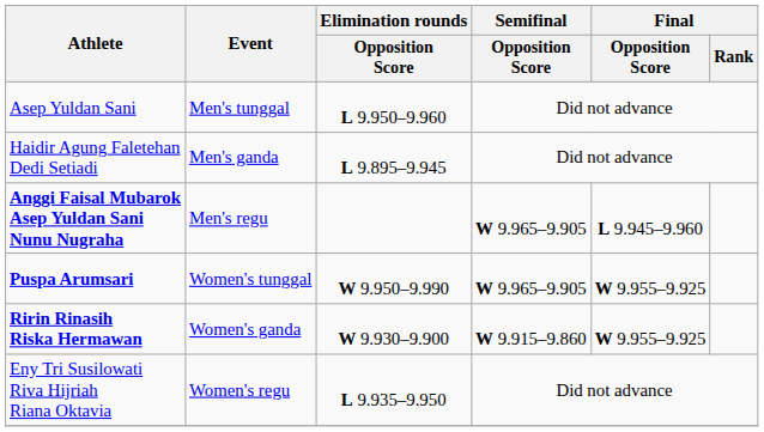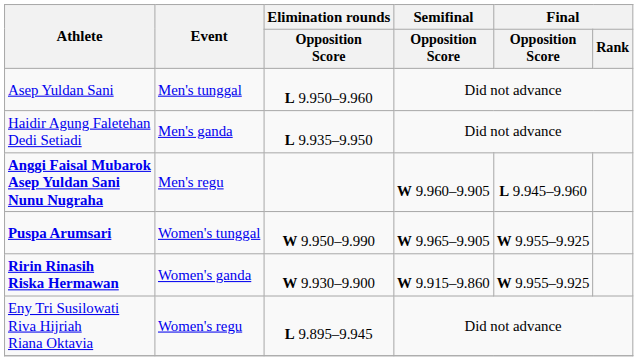 <table class=wikitable style="font-size:90%; text-align:center">
 <tr>
 <th rowspan="2">Athlete</th>
 <th rowspan="2">Event</th>
 <th>Elimination rounds</th>
 <th>Semifinal</th>
 <th colspan="2">Final</th>
 </tr>
 <tr style="font-size:95%", align="center">
 <th>Opposition<br>Score</th>
 <th>Opposition<br>Score</th>
 <th>Opposition<br>Score</th>
 <th>Rank</th>
 </tr>
 <tr align="center">
 <td align=left><a href='#'>Asep Yuldan Sani</a></td>
 <td align=left><a href='#'>Men's tunggal</a></td>
 <td><br><strong>L</strong> 9.950–9.960</td>
 <td colspan="3">Did not advance</td>
 </tr>
 <tr>
 <td align=left><a href='#'>Haidir Agung Faletehan</a><br><a href='#'>Dedi Setiadi</a></td>
 <td align=left><a href='#'>Men's ganda</a></td>
-<td><br><strong>L</strong> 9.895–9.945</td>
+<td><br><strong>L</strong> 9.935–9.950</td>
 <td colspan="3">Did not advance</td>
 </tr>
 <tr>
 <td align=left><strong><a href='#'>Anggi Faisal Mubarok</a><br><a href='#'>Asep Yuldan Sani</a><br><a href='#'>Nunu Nugraha</a></strong></td>
 <td align=left><a href='#'>Men's regu</a></td>
 <td></td>
-<td><br><strong>W</strong> 9.965–9.905</td>
+<td><br><strong>W</strong> 9.960–9.905</td>
 <td><br><strong>L</strong> 9.945–9.960</td>
 <td></td>
 </tr>
 <tr>
 <td align=left><strong><a href='#'>Puspa Arumsari</a></strong></td>
 <td align=left><a href='#'>Women's tunggal</a></td>
 <td><br><strong>W</strong> 9.950–9.990</td>
 <td><br><strong>W</strong> 9.965–9.905</td>
 <td><br><strong>W</strong> 9.955–9.925</td>
 <td></td>
 </tr>
 <tr>
 <td align=left><strong><a href='#'>Ririn Rinasih</a><br><a href='#'>Riska Hermawan</a></strong></td>
 <td align=left><a href='#'>Women's ganda</a></td>
 <td><br><strong>W</strong> 9.930–9.900</td>
 <td><br><strong>W</strong> 9.915–9.860</td>
 <td><br><strong>W</strong> 9.955–9.925</td>
 <td></td>
 </tr>
 <tr>
 <td align=left><a href='#'>Eny Tri Susilowati</a><br><a href='#'>Riva Hijriah</a><br><a href='#'>Riana Oktavia</a></td>
 <td align=left><a href='#'>Women's regu</a></td>
-<td><br><strong>L</strong> 9.935–9.950</td>
+<td><br><strong>L</strong> 9.895–9.945</td>
 <td colspan="3">Did not advance</td>
 </tr>
 <tr>
 </tr>
 </table>
